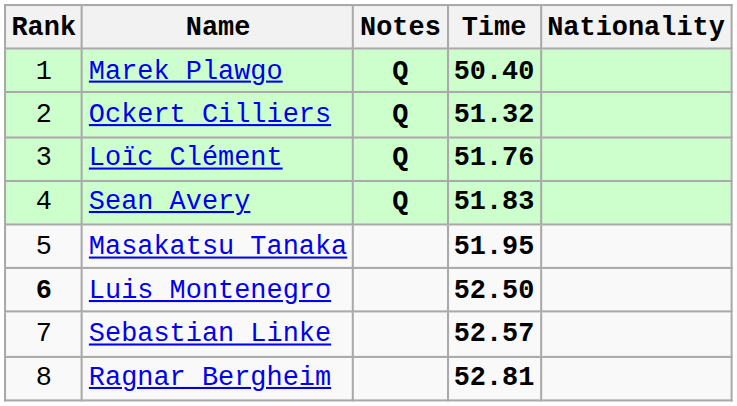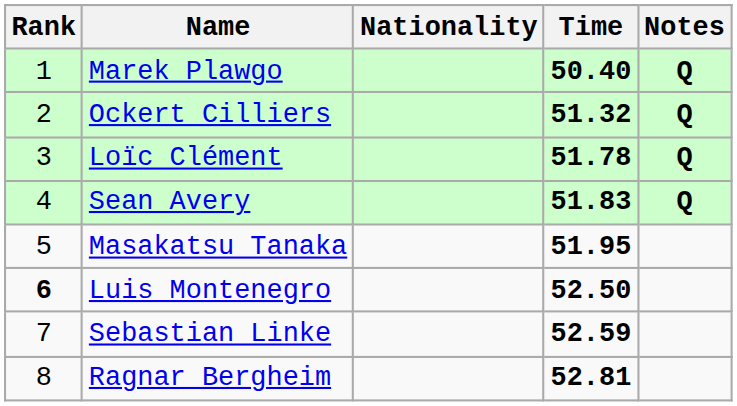 <table class="wikitable sortable" style="text-align:center">
 <tr>
 <th>Rank</th>
 <th>Name</th>
+<th>Nationality</th>
+<th>Time</th>
 <th>Notes</th>
-<th>Time</th>
-<th>Nationality</th>
 </tr>
 <tr bgcolor=ccffcc>
 <td>1</td>
 <td align=left><a href='#'>Marek Plawgo</a></td>
+<td align=left></td>
+<td><strong>50.40</strong></td>
 <td><strong>Q</strong></td>
-<td><strong>50.40</strong></td>
-<td align=left></td>
 </tr>
 <tr bgcolor=ccffcc>
 <td>2</td>
 <td align=left><a href='#'>Ockert Cilliers</a></td>
+<td align=left></td>
+<td><strong>51.32</strong></td>
 <td><strong>Q</strong></td>
-<td><strong>51.32</strong></td>
-<td align=left></td>
 </tr>
 <tr bgcolor=ccffcc>
 <td>3</td>
 <td align=left><a href='#'>Loïc Clément</a></td>
+<td align=left></td>
+<td><strong>51.78</strong></td>
 <td><strong>Q</strong></td>
-<td><strong>51.76</strong></td>
-<td align=left></td>
 </tr>
 <tr bgcolor=ccffcc>
 <td>4</td>
 <td align=left><a href='#'>Sean Avery</a></td>
+<td align=left></td>
+<td><strong>51.83</strong></td>
 <td><strong>Q</strong></td>
-<td><strong>51.83</strong></td>
-<td align=left></td>
 </tr>
 <tr>
 <td>5</td>
 <td align=left><a href='#'>Masakatsu Tanaka</a></td>
+<td align=left></td>
+<td><strong>51.95</strong></td>
 <td></td>
-<td><strong>51.95</strong></td>
-<td align=left></td>
 </tr>
 <tr>
 <td><strong>6</strong></td>
 <td align=left><a href='#'>Luis Montenegro</a></td>
+<td align=left></td>
+<td><strong>52.50</strong></td>
 <td></td>
-<td><strong>52.50</strong></td>
-<td align=left></td>
 </tr>
 <tr>
 <td>7</td>
 <td align=left><a href='#'>Sebastian Linke</a></td>
+<td align=left></td>
+<td><strong>52.59</strong></td>
 <td></td>
-<td><strong>52.57</strong></td>
-<td align=left></td>
 </tr>
 <tr>
 <td>8</td>
 <td align=left><a href='#'>Ragnar Bergheim</a></td>
+<td align=left></td>
+<td><strong>52.81</strong></td>
 <td></td>
-<td><strong>52.81</strong></td>
-<td align=left></td>
 </tr>
 </table>
